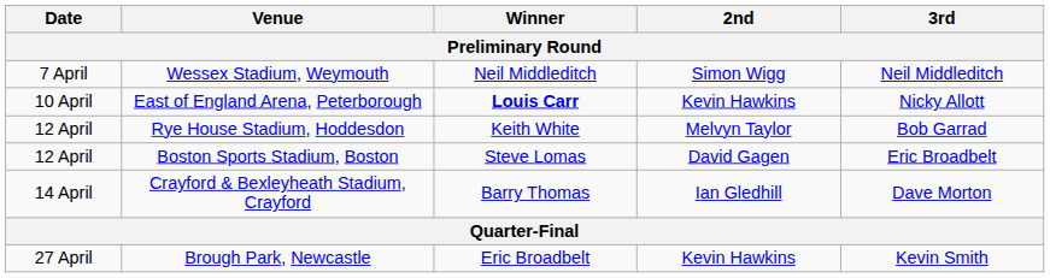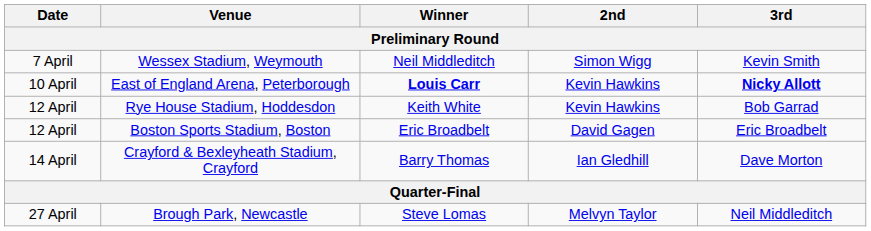 <table class="wikitable" style="text-align:center">
 <tr>
 <th width=100>Date</th>
 <th width=280>Venue</th>
 <th width=180>Winner</th>
 <th width=180>2nd</th>
 <th width=180>3rd</th>
 </tr>
 <tr>
 <th colspan=6>Preliminary Round</th>
 </tr>
 <tr>
 <td align=center>7 April</td>
 <td><a href='#'>Wessex Stadium</a>, <a href='#'>Weymouth</a></td>
 <td><a href='#'>Neil Middleditch</a></td>
 <td><a href='#'>Simon Wigg</a></td>
-<td><a href='#'>Neil Middleditch</a></td>
+<td><a href='#'>Kevin Smith</a></td>
 </tr>
 <tr>
 <td align=center>10 April</td>
 <td><a href='#'>East of England Arena</a>, <a href='#'>Peterborough</a></td>
 <td><strong><a href='#'>Louis Carr</a></strong></td>
 <td><a href='#'>Kevin Hawkins</a></td>
-<td><a href='#'>Nicky Allott</a></td>
+<td><strong><a href='#'>Nicky Allott</a></strong></td>
 </tr>
 <tr>
 <td align=center>12 April</td>
 <td><a href='#'>Rye House Stadium</a>, <a href='#'>Hoddesdon</a></td>
 <td><a href='#'>Keith White</a></td>
-<td><a href='#'>Melvyn Taylor</a></td>
+<td><a href='#'>Kevin Hawkins</a></td>
 <td><a href='#'>Bob Garrad</a></td>
 </tr>
 <tr>
 <td align=center>12 April</td>
 <td><a href='#'>Boston Sports Stadium</a>, <a href='#'>Boston</a></td>
-<td><a href='#'>Steve Lomas</a></td>
+<td><a href='#'>Eric Broadbelt</a></td>
 <td><a href='#'>David Gagen</a></td>
 <td><a href='#'>Eric Broadbelt</a></td>
 </tr>
 <tr>
 <td align=center>14 April</td>
 <td><a href='#'>Crayford & Bexleyheath Stadium</a>, <a href='#'>Crayford</a></td>
 <td><a href='#'>Barry Thomas</a></td>
 <td><a href='#'>Ian Gledhill</a></td>
 <td><a href='#'>Dave Morton</a></td>
 </tr>
 <tr>
 <th colspan=6>Quarter-Final</th>
 </tr>
 <tr>
 <td align=center>27 April</td>
 <td><a href='#'>Brough Park</a>, <a href='#'>Newcastle</a></td>
-<td><a href='#'>Eric Broadbelt</a></td>
-<td><a href='#'>Kevin Hawkins</a></td>
-<td><a href='#'>Kevin Smith</a></td>
+<td><a href='#'>Steve Lomas</a></td>
+<td><a href='#'>Melvyn Taylor</a></td>
+<td><a href='#'>Neil Middleditch</a></td>
 </tr>
 </table>
